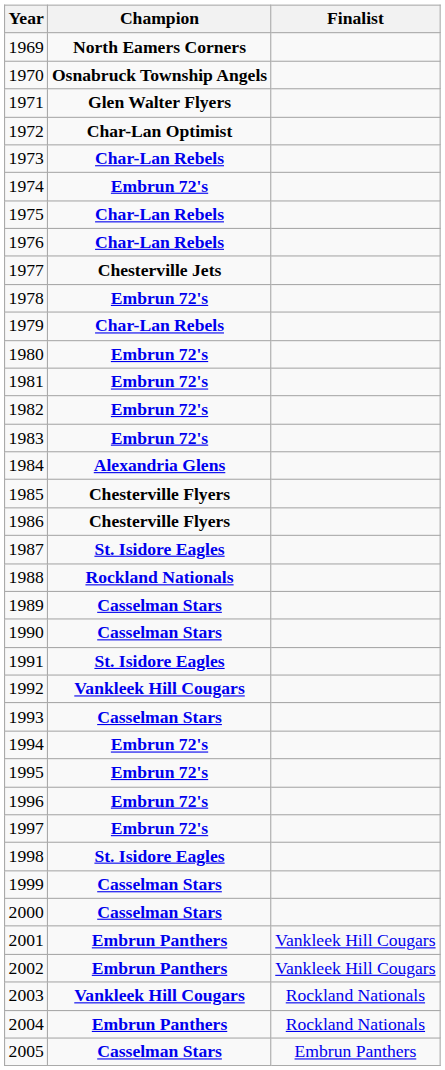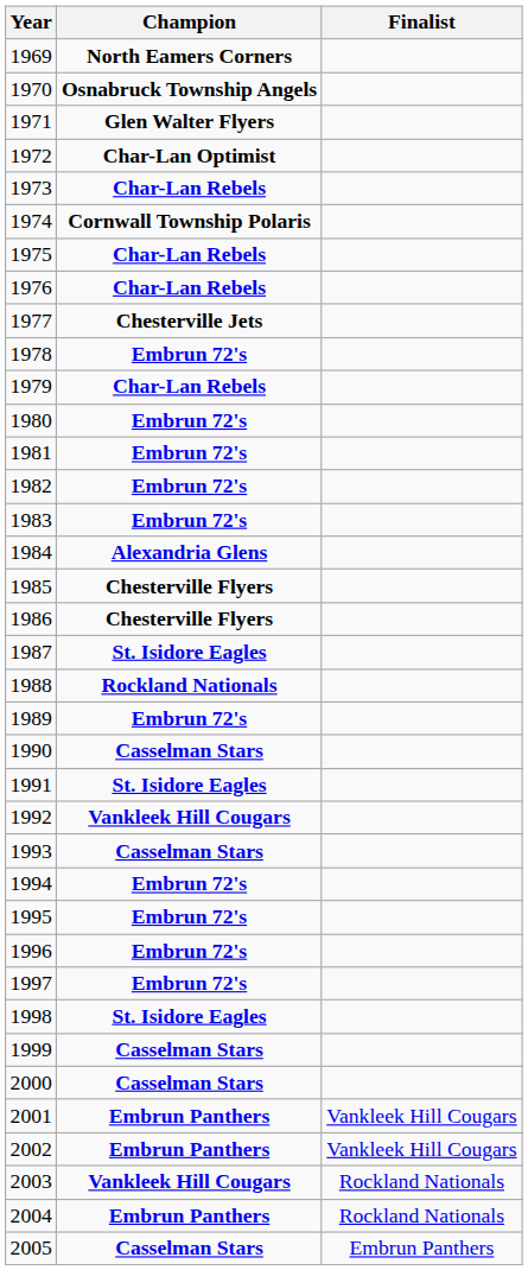 <table class="wikitable" style="text-align:center; float:left; margin-right:1em">
 <tr>
 <th>Year</th>
 <th>Champion</th>
 <th>Finalist</th>
 </tr>
 <tr>
 <td>1969</td>
 <td><strong>North Eamers Corners</strong></td>
 <td></td>
 </tr>
 <tr>
 <td>1970</td>
 <td><strong>Osnabruck Township Angels</strong></td>
 <td></td>
 </tr>
 <tr>
 <td>1971</td>
 <td><strong>Glen Walter Flyers</strong></td>
 <td></td>
 </tr>
 <tr>
 <td>1972</td>
 <td><strong>Char-Lan Optimist</strong></td>
 <td></td>
 </tr>
 <tr>
 <td>1973</td>
 <td><strong><a href='#'>Char-Lan Rebels</a></strong></td>
 <td></td>
 </tr>
 <tr>
 <td>1974</td>
-<td><strong><a href='#'>Embrun 72's</a></strong></td>
+<td><strong>Cornwall Township Polaris</strong></td>
 <td></td>
 </tr>
 <tr>
 <td>1975</td>
 <td><strong><a href='#'>Char-Lan Rebels</a></strong></td>
 <td></td>
 </tr>
 <tr>
 <td>1976</td>
 <td><strong><a href='#'>Char-Lan Rebels</a></strong></td>
 <td></td>
 </tr>
 <tr>
 <td>1977</td>
 <td><strong>Chesterville Jets</strong></td>
 <td></td>
 </tr>
 <tr>
 <td>1978</td>
 <td><strong><a href='#'>Embrun 72's</a></strong></td>
 <td></td>
 </tr>
 <tr>
 <td>1979</td>
 <td><strong><a href='#'>Char-Lan Rebels</a></strong></td>
 <td></td>
 </tr>
 <tr>
 <td>1980</td>
 <td><strong><a href='#'>Embrun 72's</a></strong></td>
 <td></td>
 </tr>
 <tr>
 <td>1981</td>
 <td><strong><a href='#'>Embrun 72's</a></strong></td>
 <td></td>
 </tr>
 <tr>
 <td>1982</td>
 <td><strong><a href='#'>Embrun 72's</a></strong></td>
 <td></td>
 </tr>
 <tr>
 <td>1983</td>
 <td><strong><a href='#'>Embrun 72's</a></strong></td>
 <td></td>
 </tr>
 <tr>
 <td>1984</td>
 <td><strong><a href='#'>Alexandria Glens</a></strong></td>
 <td></td>
 </tr>
 <tr>
 <td>1985</td>
 <td><strong>Chesterville Flyers</strong></td>
 <td></td>
 </tr>
 <tr>
 <td>1986</td>
 <td><strong>Chesterville Flyers</strong></td>
 <td></td>
 </tr>
 <tr>
 <td>1987</td>
 <td><strong><a href='#'>St. Isidore Eagles</a></strong></td>
 <td></td>
 </tr>
 <tr>
 <td>1988</td>
 <td><strong><a href='#'>Rockland Nationals</a></strong></td>
 <td></td>
 </tr>
 <tr>
 <td>1989</td>
-<td><strong><a href='#'>Casselman Stars</a></strong></td>
+<td><strong><a href='#'>Embrun 72's</a></strong></td>
 <td></td>
 </tr>
 <tr>
 <td>1990</td>
 <td><strong><a href='#'>Casselman Stars</a></strong></td>
 <td></td>
 </tr>
 <tr>
 <td>1991</td>
 <td><strong><a href='#'>St. Isidore Eagles</a></strong></td>
 <td></td>
 </tr>
 <tr>
 <td>1992</td>
 <td><strong><a href='#'>Vankleek Hill Cougars</a></strong></td>
 <td></td>
 </tr>
 <tr>
 <td>1993</td>
 <td><strong><a href='#'>Casselman Stars</a></strong></td>
 <td></td>
 </tr>
 <tr>
 <td>1994</td>
 <td><strong><a href='#'>Embrun 72's</a></strong></td>
 <td></td>
 </tr>
 <tr>
 <td>1995</td>
 <td><strong><a href='#'>Embrun 72's</a></strong></td>
 <td></td>
 </tr>
 <tr>
 <td>1996</td>
 <td><strong><a href='#'>Embrun 72's</a></strong></td>
 <td></td>
 </tr>
 <tr>
 <td>1997</td>
 <td><strong><a href='#'>Embrun 72's</a></strong></td>
 <td></td>
 </tr>
 <tr>
 <td>1998</td>
 <td><strong><a href='#'>St. Isidore Eagles</a></strong></td>
 <td></td>
 </tr>
 <tr>
 <td>1999</td>
 <td><strong><a href='#'>Casselman Stars</a></strong></td>
 <td></td>
 </tr>
 <tr>
 <td>2000</td>
 <td><strong><a href='#'>Casselman Stars</a></strong></td>
 <td></td>
 </tr>
 <tr>
 <td>2001</td>
 <td><strong><a href='#'>Embrun Panthers</a></strong></td>
 <td><a href='#'>Vankleek Hill Cougars</a></td>
 </tr>
 <tr>
 <td>2002</td>
 <td><strong><a href='#'>Embrun Panthers</a></strong></td>
 <td><a href='#'>Vankleek Hill Cougars</a></td>
 </tr>
 <tr>
 <td>2003</td>
 <td><strong><a href='#'>Vankleek Hill Cougars</a></strong></td>
 <td><a href='#'>Rockland Nationals</a></td>
 </tr>
 <tr>
 <td>2004</td>
 <td><strong><a href='#'>Embrun Panthers</a></strong></td>
 <td><a href='#'>Rockland Nationals</a></td>
 </tr>
 <tr>
 <td>2005</td>
 <td><strong><a href='#'>Casselman Stars</a></strong></td>
 <td><a href='#'>Embrun Panthers</a></td>
 </tr>
 </table>
